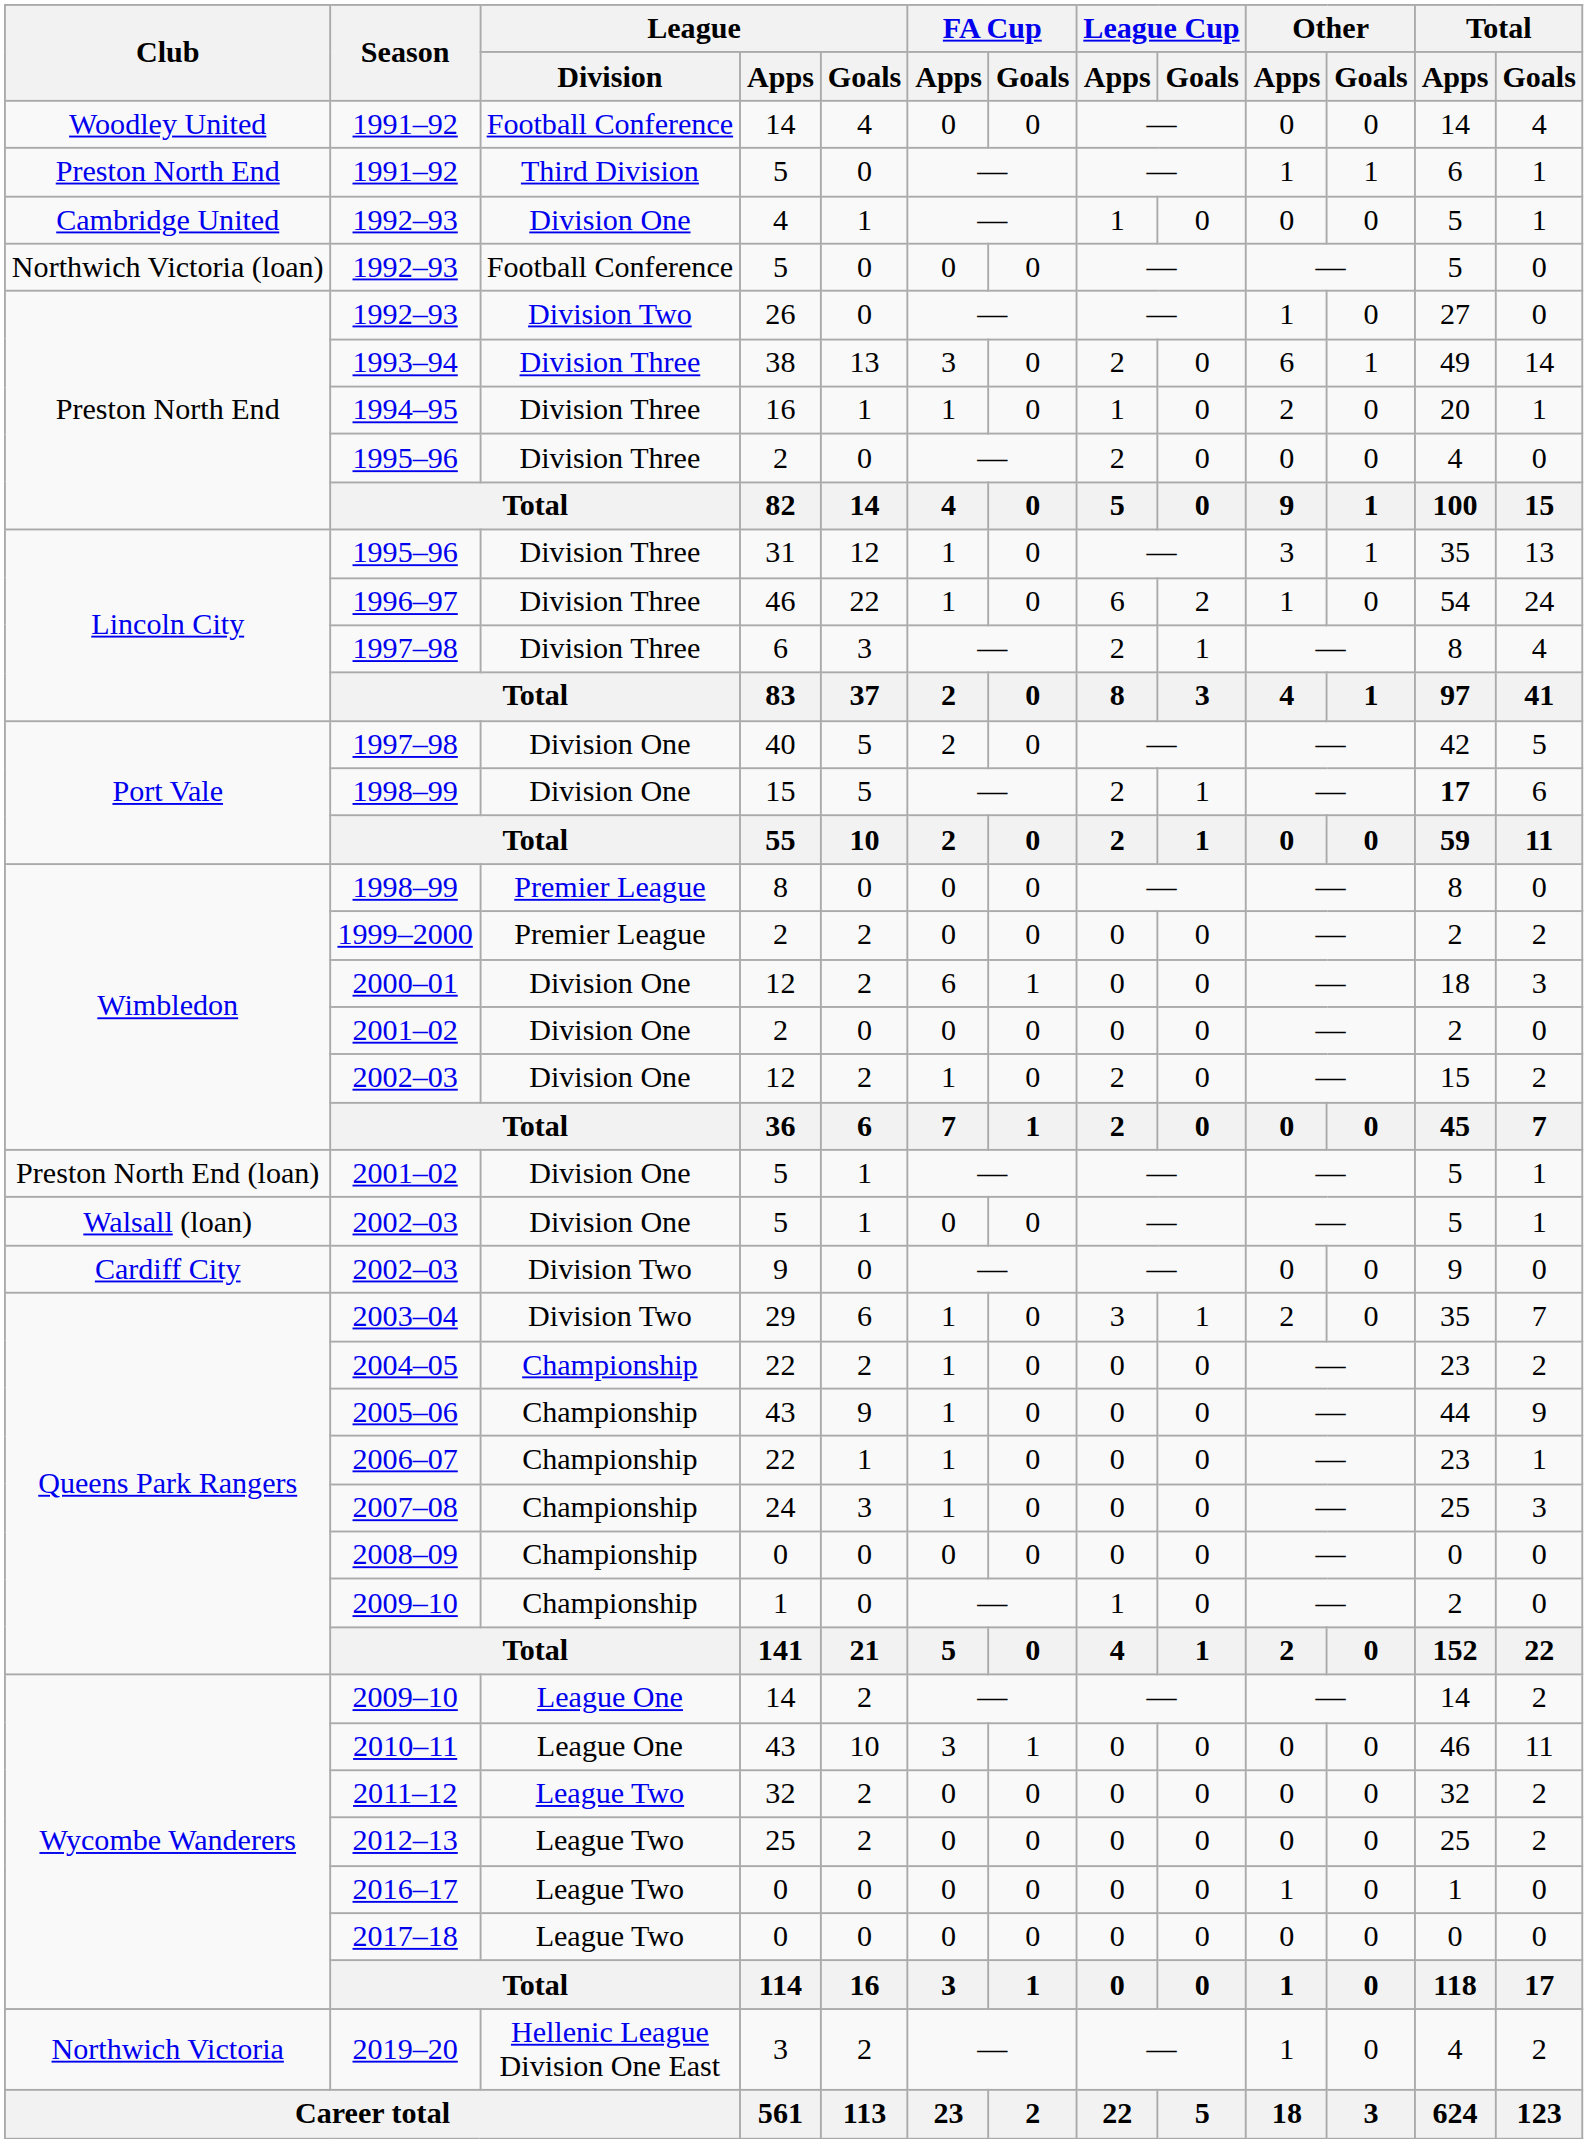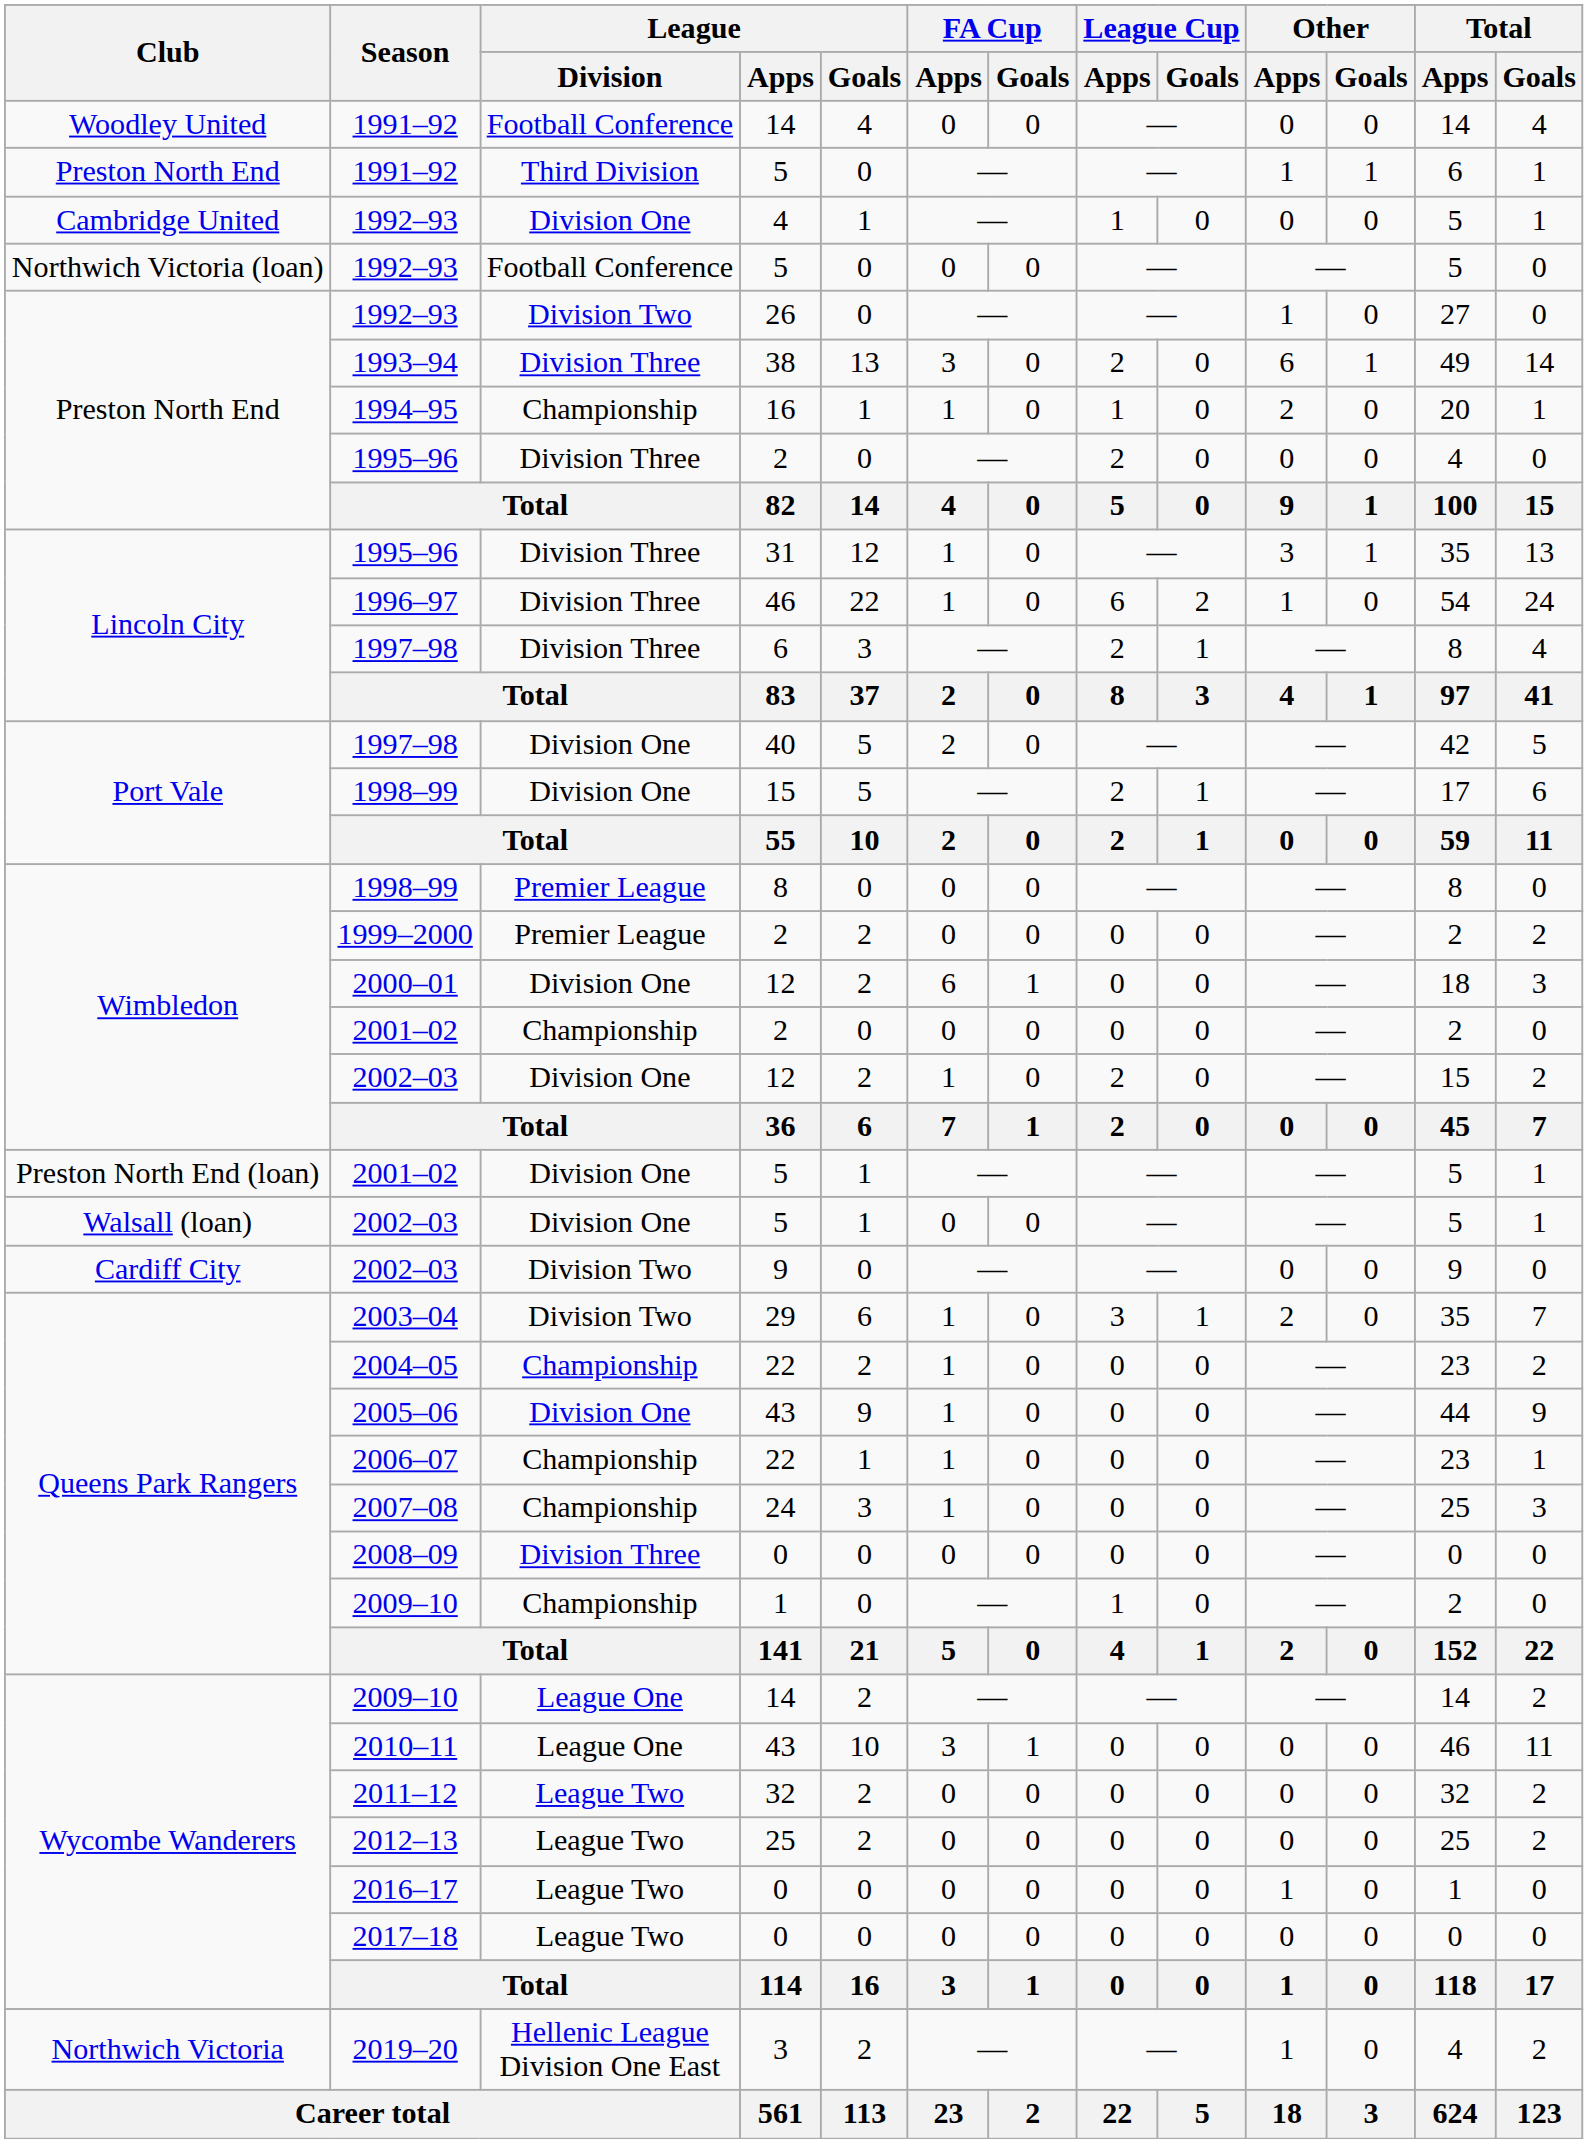 <table class="wikitable" style="text-align:center;">
 <tr>
 <th rowspan="2">Club</th>
 <th rowspan="2">Season</th>
 <th colspan="3">League</th>
 <th colspan="2"><a href='#'>FA Cup</a></th>
 <th colspan="2"><a href='#'>League Cup</a></th>
 <th colspan="2">Other</th>
 <th colspan="2">Total</th>
 </tr>
 <tr>
 <th>Division</th>
 <th>Apps</th>
 <th>Goals</th>
 <th>Apps</th>
 <th>Goals</th>
 <th>Apps</th>
 <th>Goals</th>
 <th>Apps</th>
 <th>Goals</th>
 <th>Apps</th>
 <th>Goals</th>
 </tr>
 <tr>
 <td><a href='#'>Woodley United</a></td>
 <td><a href='#'>1991–92</a></td>
 <td><a href='#'>Football Conference</a></td>
 <td>14</td>
 <td>4</td>
 <td>0</td>
 <td>0</td>
 <td colspan="2">—</td>
 <td>0</td>
 <td>0</td>
 <td>14</td>
 <td>4</td>
 </tr>
 <tr>
 <td><a href='#'>Preston North End</a></td>
 <td><a href='#'>1991–92</a></td>
 <td><a href='#'>Third Division</a></td>
 <td>5</td>
 <td>0</td>
 <td colspan="2">—</td>
 <td colspan="2">—</td>
 <td>1</td>
 <td>1</td>
 <td>6</td>
 <td>1</td>
 </tr>
 <tr>
 <td><a href='#'>Cambridge United</a></td>
 <td><a href='#'>1992–93</a></td>
 <td><a href='#'>Division One</a></td>
 <td>4</td>
 <td>1</td>
 <td colspan="2">—</td>
 <td>1</td>
 <td>0</td>
 <td>0</td>
 <td>0</td>
 <td>5</td>
 <td>1</td>
 </tr>
 <tr>
 <td>Northwich Victoria (loan)</td>
 <td><a href='#'>1992–93</a></td>
 <td>Football Conference</td>
 <td>5</td>
 <td>0</td>
 <td>0</td>
 <td>0</td>
 <td colspan="2">—</td>
 <td colspan="2">—</td>
 <td>5</td>
 <td>0</td>
 </tr>
 <tr>
 <td rowspan="5">Preston North End</td>
 <td><a href='#'>1992–93</a></td>
 <td><a href='#'>Division Two</a></td>
 <td>26</td>
 <td>0</td>
 <td colspan="2">—</td>
 <td colspan="2">—</td>
 <td>1</td>
 <td>0</td>
 <td>27</td>
 <td>0</td>
 </tr>
 <tr>
 <td><a href='#'>1993–94</a></td>
 <td><a href='#'>Division Three</a></td>
 <td>38</td>
 <td>13</td>
 <td>3</td>
 <td>0</td>
 <td>2</td>
 <td>0</td>
 <td>6</td>
 <td>1</td>
 <td>49</td>
 <td>14</td>
 </tr>
 <tr>
 <td><a href='#'>1994–95</a></td>
-<td>Division Three</td>
+<td>Championship</td>
 <td>16</td>
 <td>1</td>
 <td>1</td>
 <td>0</td>
 <td>1</td>
 <td>0</td>
 <td>2</td>
 <td>0</td>
 <td>20</td>
 <td>1</td>
 </tr>
 <tr>
 <td><a href='#'>1995–96</a></td>
 <td>Division Three</td>
 <td>2</td>
 <td>0</td>
 <td colspan="2">—</td>
 <td>2</td>
 <td>0</td>
 <td>0</td>
 <td>0</td>
 <td>4</td>
 <td>0</td>
 </tr>
 <tr>
 <th colspan="2">Total</th>
 <th>82</th>
 <th>14</th>
 <th>4</th>
 <th>0</th>
 <th>5</th>
 <th>0</th>
 <th>9</th>
 <th>1</th>
 <th>100</th>
 <th>15</th>
 </tr>
 <tr>
 <td rowspan="4"><a href='#'>Lincoln City</a></td>
 <td><a href='#'>1995–96</a></td>
 <td>Division Three</td>
 <td>31</td>
 <td>12</td>
 <td>1</td>
 <td>0</td>
 <td colspan="2">—</td>
 <td>3</td>
 <td>1</td>
 <td>35</td>
 <td>13</td>
 </tr>
 <tr>
 <td><a href='#'>1996–97</a></td>
 <td>Division Three</td>
 <td>46</td>
 <td>22</td>
 <td>1</td>
 <td>0</td>
 <td>6</td>
 <td>2</td>
 <td>1</td>
 <td>0</td>
 <td>54</td>
 <td>24</td>
 </tr>
 <tr>
 <td><a href='#'>1997–98</a></td>
 <td>Division Three</td>
 <td>6</td>
 <td>3</td>
 <td colspan="2">—</td>
 <td>2</td>
 <td>1</td>
 <td colspan="2">—</td>
 <td>8</td>
 <td>4</td>
 </tr>
 <tr>
 <th colspan="2">Total</th>
 <th>83</th>
 <th>37</th>
 <th>2</th>
 <th>0</th>
 <th>8</th>
 <th>3</th>
 <th>4</th>
 <th>1</th>
 <th>97</th>
 <th>41</th>
 </tr>
 <tr>
 <td rowspan="3"><a href='#'>Port Vale</a></td>
 <td><a href='#'>1997–98</a></td>
 <td>Division One</td>
 <td>40</td>
 <td>5</td>
 <td>2</td>
 <td>0</td>
 <td colspan="2">—</td>
 <td colspan="2">—</td>
 <td>42</td>
 <td>5</td>
 </tr>
 <tr>
 <td><a href='#'>1998–99</a></td>
 <td>Division One</td>
 <td>15</td>
 <td>5</td>
 <td colspan="2">—</td>
 <td>2</td>
 <td>1</td>
 <td colspan="2">—</td>
-<td><strong>17</strong></td>
+<td>17</td>
 <td>6</td>
 </tr>
 <tr>
 <th colspan="2">Total</th>
 <th>55</th>
 <th>10</th>
 <th>2</th>
 <th>0</th>
 <th>2</th>
 <th>1</th>
 <th>0</th>
 <th>0</th>
 <th>59</th>
 <th>11</th>
 </tr>
 <tr>
 <td rowspan="6"><a href='#'>Wimbledon</a></td>
 <td><a href='#'>1998–99</a></td>
 <td><a href='#'>Premier League</a></td>
 <td>8</td>
 <td>0</td>
 <td>0</td>
 <td>0</td>
 <td colspan="2">—</td>
 <td colspan="2">—</td>
 <td>8</td>
 <td>0</td>
 </tr>
 <tr>
 <td><a href='#'>1999–2000</a></td>
 <td>Premier League</td>
 <td>2</td>
 <td>2</td>
 <td>0</td>
 <td>0</td>
 <td>0</td>
 <td>0</td>
 <td colspan="2">—</td>
 <td>2</td>
 <td>2</td>
 </tr>
 <tr>
 <td><a href='#'>2000–01</a></td>
 <td>Division One</td>
 <td>12</td>
 <td>2</td>
 <td>6</td>
 <td>1</td>
 <td>0</td>
 <td>0</td>
 <td colspan="2">—</td>
 <td>18</td>
 <td>3</td>
 </tr>
 <tr>
 <td><a href='#'>2001–02</a></td>
-<td>Division One</td>
+<td>Championship</td>
 <td>2</td>
 <td>0</td>
 <td>0</td>
 <td>0</td>
 <td>0</td>
 <td>0</td>
 <td colspan="2">—</td>
 <td>2</td>
 <td>0</td>
 </tr>
 <tr>
 <td><a href='#'>2002–03</a></td>
 <td>Division One</td>
 <td>12</td>
 <td>2</td>
 <td>1</td>
 <td>0</td>
 <td>2</td>
 <td>0</td>
 <td colspan="2">—</td>
 <td>15</td>
 <td>2</td>
 </tr>
 <tr>
 <th colspan="2">Total</th>
 <th>36</th>
 <th>6</th>
 <th>7</th>
 <th>1</th>
 <th>2</th>
 <th>0</th>
 <th>0</th>
 <th>0</th>
 <th>45</th>
 <th>7</th>
 </tr>
 <tr>
 <td>Preston North End (loan)</td>
 <td><a href='#'>2001–02</a></td>
 <td>Division One</td>
 <td>5</td>
 <td>1</td>
 <td colspan="2">—</td>
 <td colspan="2">—</td>
 <td colspan="2">—</td>
 <td>5</td>
 <td>1</td>
 </tr>
 <tr>
 <td><a href='#'>Walsall</a> (loan)</td>
 <td><a href='#'>2002–03</a></td>
 <td>Division One</td>
 <td>5</td>
 <td>1</td>
 <td>0</td>
 <td>0</td>
 <td colspan="2">—</td>
 <td colspan="2">—</td>
 <td>5</td>
 <td>1</td>
 </tr>
 <tr>
 <td><a href='#'>Cardiff City</a></td>
 <td><a href='#'>2002–03</a></td>
 <td>Division Two</td>
 <td>9</td>
 <td>0</td>
 <td colspan="2">—</td>
 <td colspan="2">—</td>
 <td>0</td>
 <td>0</td>
 <td>9</td>
 <td>0</td>
 </tr>
 <tr>
 <td rowspan="8"><a href='#'>Queens Park Rangers</a></td>
 <td><a href='#'>2003–04</a></td>
 <td>Division Two</td>
 <td>29</td>
 <td>6</td>
 <td>1</td>
 <td>0</td>
 <td>3</td>
 <td>1</td>
 <td>2</td>
 <td>0</td>
 <td>35</td>
 <td>7</td>
 </tr>
 <tr>
 <td><a href='#'>2004–05</a></td>
 <td><a href='#'>Championship</a></td>
 <td>22</td>
 <td>2</td>
 <td>1</td>
 <td>0</td>
 <td>0</td>
 <td>0</td>
 <td colspan="2">—</td>
 <td>23</td>
 <td>2</td>
 </tr>
 <tr>
 <td><a href='#'>2005–06</a></td>
-<td>Championship</td>
+<td><a href='#'>Division One</a></td>
 <td>43</td>
 <td>9</td>
 <td>1</td>
 <td>0</td>
 <td>0</td>
 <td>0</td>
 <td colspan="2">—</td>
 <td>44</td>
 <td>9</td>
 </tr>
 <tr>
 <td><a href='#'>2006–07</a></td>
 <td>Championship</td>
 <td>22</td>
 <td>1</td>
 <td>1</td>
 <td>0</td>
 <td>0</td>
 <td>0</td>
 <td colspan="2">—</td>
 <td>23</td>
 <td>1</td>
 </tr>
 <tr>
 <td><a href='#'>2007–08</a></td>
 <td>Championship</td>
 <td>24</td>
 <td>3</td>
 <td>1</td>
 <td>0</td>
 <td>0</td>
 <td>0</td>
 <td colspan="2">—</td>
 <td>25</td>
 <td>3</td>
 </tr>
 <tr>
 <td><a href='#'>2008–09</a></td>
-<td>Championship</td>
+<td><a href='#'>Division Three</a></td>
 <td>0</td>
 <td>0</td>
 <td>0</td>
 <td>0</td>
 <td>0</td>
 <td>0</td>
 <td colspan="2">—</td>
 <td>0</td>
 <td>0</td>
 </tr>
 <tr>
 <td><a href='#'>2009–10</a></td>
 <td>Championship</td>
 <td>1</td>
 <td>0</td>
 <td colspan="2">—</td>
 <td>1</td>
 <td>0</td>
 <td colspan="2">—</td>
 <td>2</td>
 <td>0</td>
 </tr>
 <tr>
 <th colspan="2">Total</th>
 <th>141</th>
 <th>21</th>
 <th>5</th>
 <th>0</th>
 <th>4</th>
 <th>1</th>
 <th>2</th>
 <th>0</th>
 <th>152</th>
 <th>22</th>
 </tr>
 <tr>
 <td rowspan="7"><a href='#'>Wycombe Wanderers</a></td>
 <td><a href='#'>2009–10</a></td>
 <td><a href='#'>League One</a></td>
 <td>14</td>
 <td>2</td>
 <td colspan="2">—</td>
 <td colspan="2">—</td>
 <td colspan="2">—</td>
 <td>14</td>
 <td>2</td>
 </tr>
 <tr>
 <td><a href='#'>2010–11</a></td>
 <td>League One</td>
 <td>43</td>
 <td>10</td>
 <td>3</td>
 <td>1</td>
 <td>0</td>
 <td>0</td>
 <td>0</td>
 <td>0</td>
 <td>46</td>
 <td>11</td>
 </tr>
 <tr>
 <td><a href='#'>2011–12</a></td>
 <td><a href='#'>League Two</a></td>
 <td>32</td>
 <td>2</td>
 <td>0</td>
 <td>0</td>
 <td>0</td>
 <td>0</td>
 <td>0</td>
 <td>0</td>
 <td>32</td>
 <td>2</td>
 </tr>
 <tr>
 <td><a href='#'>2012–13</a></td>
 <td>League Two</td>
 <td>25</td>
 <td>2</td>
 <td>0</td>
 <td>0</td>
 <td>0</td>
 <td>0</td>
 <td>0</td>
 <td>0</td>
 <td>25</td>
 <td>2</td>
 </tr>
 <tr>
 <td><a href='#'>2016–17</a></td>
 <td>League Two</td>
 <td>0</td>
 <td>0</td>
 <td>0</td>
 <td>0</td>
 <td>0</td>
 <td>0</td>
 <td>1</td>
 <td>0</td>
 <td>1</td>
 <td>0</td>
 </tr>
 <tr>
 <td><a href='#'>2017–18</a></td>
 <td>League Two</td>
 <td>0</td>
 <td>0</td>
 <td>0</td>
 <td>0</td>
 <td>0</td>
 <td>0</td>
 <td>0</td>
 <td>0</td>
 <td>0</td>
 <td>0</td>
 </tr>
 <tr>
 <th colspan=2>Total</th>
 <th>114</th>
 <th>16</th>
 <th>3</th>
 <th>1</th>
 <th>0</th>
 <th>0</th>
 <th>1</th>
 <th>0</th>
 <th>118</th>
 <th>17</th>
 </tr>
 <tr>
 <td><a href='#'>Northwich Victoria</a></td>
 <td><a href='#'>2019–20</a></td>
 <td><a href='#'>Hellenic League</a><br>Division One East</td>
 <td>3</td>
 <td>2</td>
 <td colspan="2">—</td>
 <td colspan="2">—</td>
 <td>1</td>
 <td>0</td>
 <td>4</td>
 <td>2</td>
 </tr>
 <tr>
 <th colspan="3">Career total</th>
 <th>561</th>
 <th>113</th>
 <th>23</th>
 <th>2</th>
 <th>22</th>
 <th>5</th>
 <th>18</th>
 <th>3</th>
 <th>624</th>
 <th>123</th>
 </tr>
 </table>
